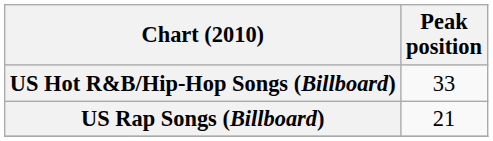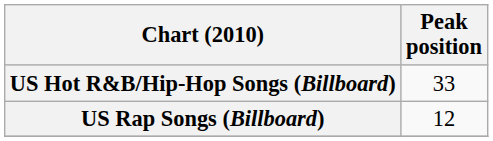 <table class="wikitable sortable plainrowheaders" style="text-align:center;">
 <tr>
 <th scope="col">Chart (2010)</th>
 <th scope="col">Peak<br>position</th>
 </tr>
 <tr>
 <th scope="row">US Hot R&B/Hip-Hop Songs (<em>Billboard</em>)</th>
 <td>33</td>
 </tr>
 <tr>
 <th scope="row">US Rap Songs (<em>Billboard</em>)</th>
-<td>21</td>
+<td>12</td>
 </tr>
 <tr>
 </tr>
 </table>
